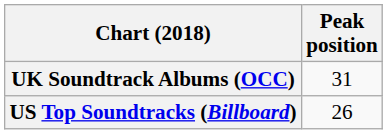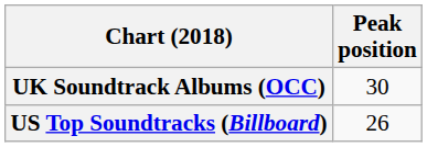 <table class="wikitable sortable plainrowheaders" style="text-align:center">
 <tr>
 <th scope="col">Chart (2018)</th>
 <th scope="col">Peak<br>position</th>
 </tr>
 <tr>
 <th scope="row">UK Soundtrack Albums (<a href='#'>OCC</a>)</th>
-<td>31</td>
+<td>30</td>
 </tr>
 <tr>
 <th scope="row">US <a href='#'>Top Soundtracks</a> (<em><a href='#'>Billboard</a></em>)</th>
 <td>26</td>
 </tr>
 </table>
